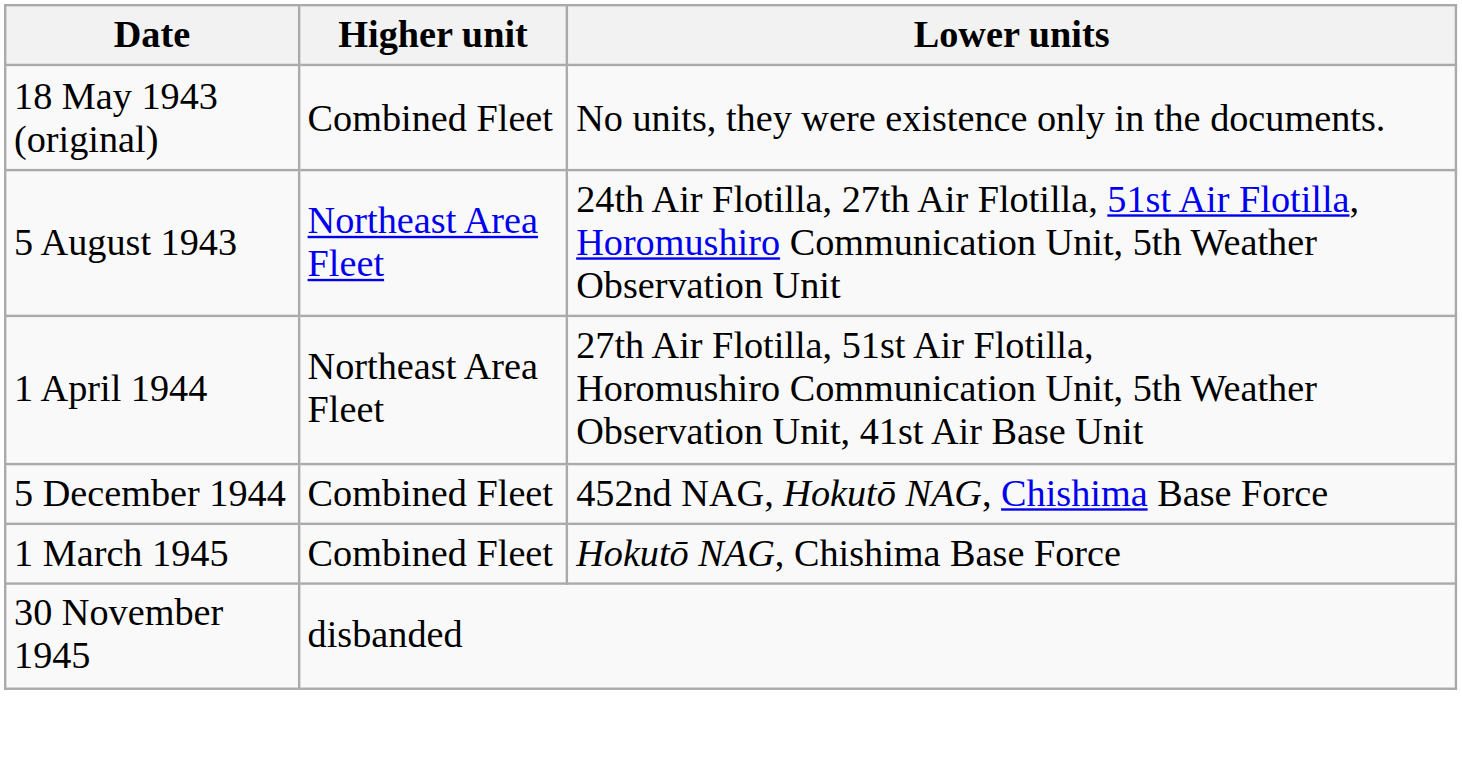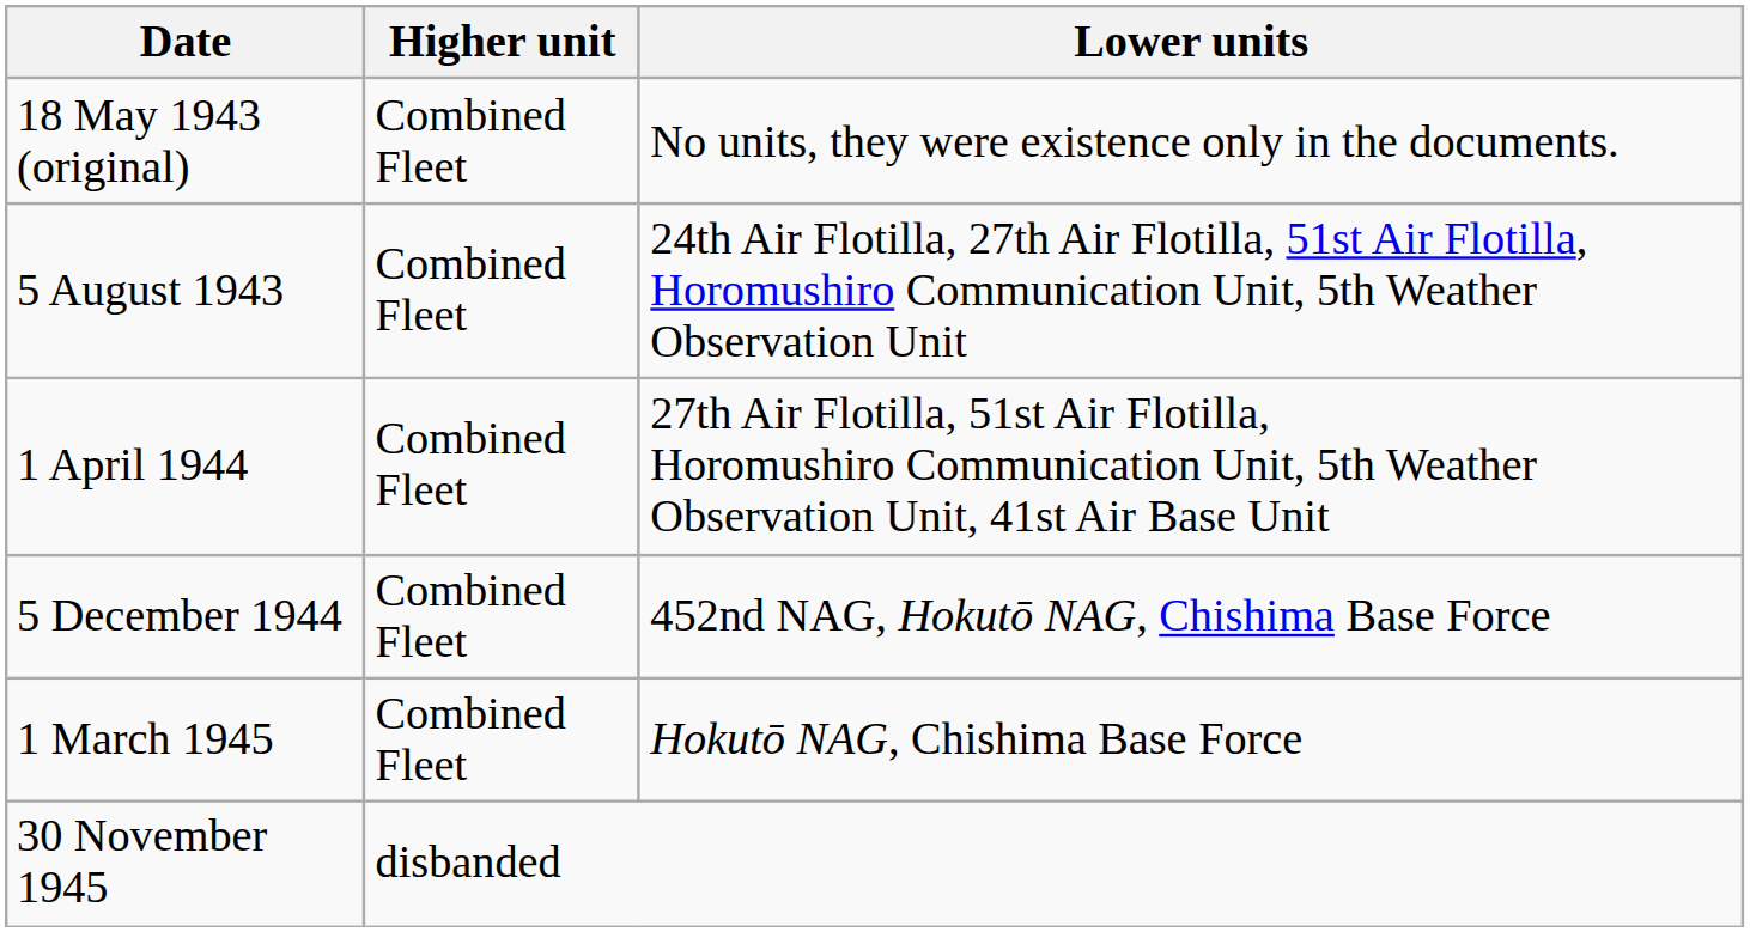 <table class="wikitable">
 <tr>
 <th>Date</th>
 <th>Higher unit</th>
 <th>Lower units</th>
 </tr>
 <tr>
 <td>18 May 1943 (original)</td>
 <td>Combined Fleet</td>
 <td>No units, they were existence only in the documents.</td>
 </tr>
 <tr>
 <td>5 August 1943</td>
-<td><a href='#'>Northeast Area Fleet</a></td>
+<td>Combined Fleet</td>
 <td>24th Air Flotilla, 27th Air Flotilla, <a href='#'>51st Air Flotilla</a>,<br><a href='#'>Horomushiro</a> Communication Unit, 5th Weather Observation Unit</td>
 </tr>
 <tr>
 <td>1 April 1944</td>
-<td>Northeast Area Fleet</td>
+<td>Combined Fleet</td>
 <td>27th Air Flotilla, 51st Air Flotilla,<br> Horomushiro Communication Unit, 5th Weather Observation Unit, 41st Air Base Unit</td>
 </tr>
 <tr>
 <td>5 December 1944</td>
 <td>Combined Fleet</td>
 <td>452nd NAG, <em>Hokutō NAG</em>, <a href='#'>Chishima</a> Base Force</td>
 </tr>
 <tr>
 <td>1 March 1945</td>
 <td>Combined Fleet</td>
 <td><em>Hokutō NAG</em>, Chishima Base Force</td>
 </tr>
 <tr>
 <td>30 November 1945</td>
 <td colspan="3">disbanded</td>
 </tr>
 </table>
